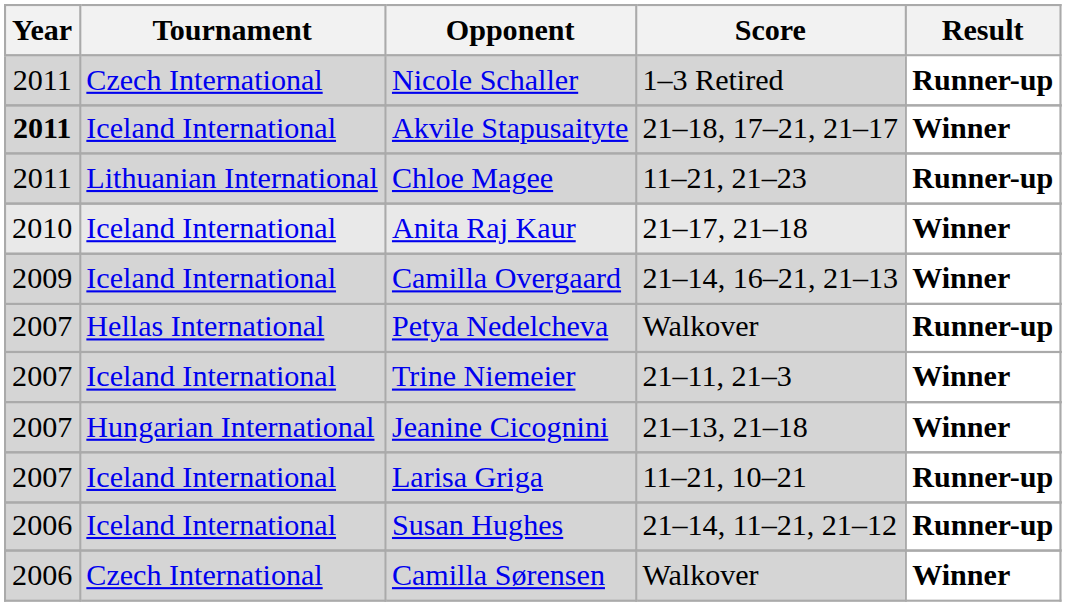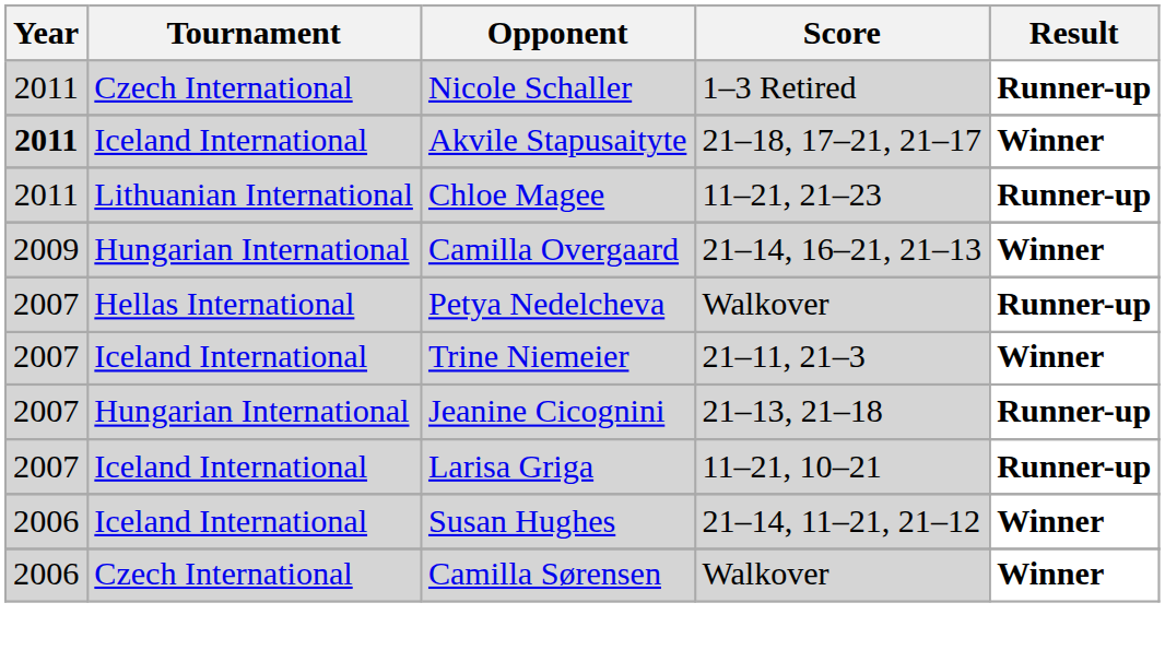 <table class="sortable wikitable" style="font-size: 90%;">
 <tr>
 <th>Year</th>
 <th>Tournament</th>
 <th>Opponent</th>
 <th>Score</th>
 <th>Result</th>
 </tr>
 <tr style="background:#D5D5D5">
 <td align="center">2011</td>
 <td align="left"><a href='#'>Czech International</a></td>
 <td align="left"> <a href='#'>Nicole Schaller</a></td>
 <td align="left">1–3 Retired</td>
 <td style="text-align:left; background:white"> <strong>Runner-up</strong></td>
 </tr>
 <tr>
 </tr>
 <tr style="background:#D5D5D5">
 <td align="center"><strong>2011</strong></td>
 <td align="left"><a href='#'>Iceland International</a></td>
 <td align="left"> <a href='#'>Akvile Stapusaityte</a></td>
 <td align="left">21–18, 17–21, 21–17</td>
 <td style="text-align:left; background:white"> <strong>Winner</strong></td>
 </tr>
 <tr>
 </tr>
 <tr style="background:#D5D5D5">
 <td align="center">2011</td>
 <td align="left"><a href='#'>Lithuanian International</a></td>
 <td align="left"> <a href='#'>Chloe Magee</a></td>
 <td align="left">11–21, 21–23</td>
 <td style="text-align:left; background:white"> <strong>Runner-up</strong></td>
 </tr>
 <tr>
 </tr>
-<tr style="background:#E9E9E9">
-<td align="center">2010</td>
-<td align="left"><a href='#'>Iceland International</a></td>
-<td align="left"> <a href='#'>Anita Raj Kaur</a></td>
-<td align="left">21–17, 21–18</td>
-<td style="text-align:left; background:white"> <strong>Winner</strong></td>
-</tr>
 <tr>
 </tr>
 <tr style="background:#D5D5D5">
 <td align="center">2009</td>
-<td align="left"><a href='#'>Iceland International</a></td>
+<td align="left"><a href='#'>Hungarian International</a></td>
 <td align="left"> <a href='#'>Camilla Overgaard</a></td>
 <td align="left">21–14, 16–21, 21–13</td>
 <td style="text-align:left; background:white"> <strong>Winner</strong></td>
 </tr>
 <tr>
 </tr>
 <tr style="background:#D5D5D5">
 <td align="center">2007</td>
 <td align="left"><a href='#'>Hellas International</a></td>
 <td align="left"> <a href='#'>Petya Nedelcheva</a></td>
 <td align="left">Walkover</td>
 <td style="text-align:left; background:white"> <strong>Runner-up</strong></td>
 </tr>
 <tr>
 </tr>
 <tr style="background:#D5D5D5">
 <td align="center">2007</td>
 <td align="left"><a href='#'>Iceland International</a></td>
 <td align="left"> <a href='#'>Trine Niemeier</a></td>
 <td align="left">21–11, 21–3</td>
 <td style="text-align:left; background:white"> <strong>Winner</strong></td>
 </tr>
 <tr>
 </tr>
 <tr style="background:#D5D5D5">
 <td align="center">2007</td>
 <td align="left"><a href='#'>Hungarian International</a></td>
 <td align="left"> <a href='#'>Jeanine Cicognini</a></td>
 <td align="left">21–13, 21–18</td>
-<td style="text-align:left; background:white"> <strong>Winner</strong></td>
+<td style="text-align:left; background:white"> <strong>Runner-up</strong></td>
 </tr>
 <tr>
 </tr>
 <tr style="background:#D5D5D5">
 <td align="center">2007</td>
 <td align="left"><a href='#'>Iceland International</a></td>
 <td align="left"> <a href='#'>Larisa Griga</a></td>
 <td align="left">11–21, 10–21</td>
 <td style="text-align:left; background:white"> <strong>Runner-up</strong></td>
 </tr>
 <tr>
 </tr>
 <tr style="background:#D5D5D5">
 <td align="center">2006</td>
 <td align="left"><a href='#'>Iceland International</a></td>
 <td align="left"> <a href='#'>Susan Hughes</a></td>
 <td align="left">21–14, 11–21, 21–12</td>
-<td style="text-align:left; background:white"> <strong>Runner-up</strong></td>
+<td style="text-align:left; background:white"> <strong>Winner</strong></td>
 </tr>
 <tr>
 </tr>
 <tr style="background:#D5D5D5">
 <td align="center">2006</td>
 <td align="left"><a href='#'>Czech International</a></td>
 <td align="left"> <a href='#'>Camilla Sørensen</a></td>
 <td align="left">Walkover</td>
 <td style="text-align:left; background:white"> <strong>Winner</strong></td>
 </tr>
 </table>
